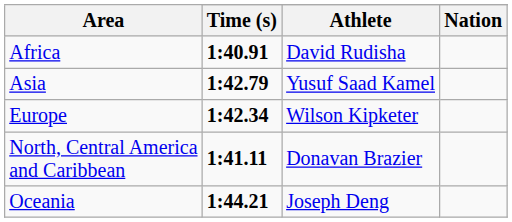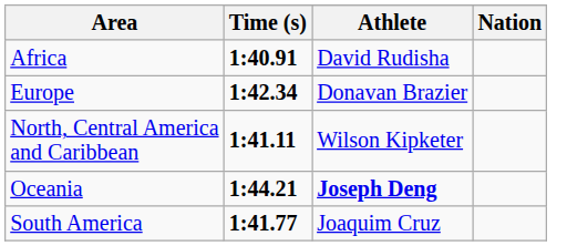 <table class="wikitable">
 <tr>
 <th rowspan=2>Area</th>
 </tr>
 <tr>
 <th>Time (s)</th>
 <th>Athlete</th>
 <th>Nation</th>
 </tr>
 <tr>
 <td><a href='#'>Africa</a> </td>
 <td><strong>1:40.91</strong> </td>
 <td><a href='#'>David Rudisha</a></td>
 <td></td>
 </tr>
 <tr>
-<td><a href='#'>Asia</a> </td>
-<td><strong>1:42.79</strong></td>
-<td><a href='#'>Yusuf Saad Kamel</a></td>
-<td></td>
-</tr>
-<tr>
 <td><a href='#'>Europe</a> </td>
 <td><strong>1:42.34</strong></td>
-<td><a href='#'>Wilson Kipketer</a></td>
+<td><a href='#'>Donavan Brazier</a></td>
 <td></td>
 </tr>
 <tr>
 <td><a href='#'>North, Central America<br> and Caribbean</a> </td>
 <td><strong>1:41.11</strong></td>
-<td><a href='#'>Donavan Brazier</a></td>
+<td><a href='#'>Wilson Kipketer</a></td>
 <td></td>
 </tr>
 <tr>
 <td><a href='#'>Oceania</a> </td>
 <td><strong>1:44.21</strong></td>
-<td><a href='#'>Joseph Deng</a></td>
+<td><strong><a href='#'>Joseph Deng</a></strong></td>
+<td></td>
+</tr>
+<tr>
+<td><a href='#'>South America</a> </td>
+<td><strong>1:41.77</strong></td>
+<td><a href='#'>Joaquim Cruz</a></td>
 <td></td>
 </tr>
 </table>
